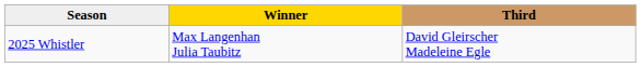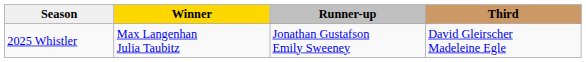 <table class="wikitable sortable" style="width:750px;">
 <tr>
 <th style="width:19%; background:#efefef;">Season</th>
 <th style="width:27%; background:gold">Winner</th>
+<th style="width:27%; background:silver">Runner-up</th>
 <th style="width:27%; background:#CC9966">Third</th>
 </tr>
 <tr>
 <td><a href='#'>2025 Whistler</a></td>
 <td><a href='#'>Max Langenhan</a><br><a href='#'>Julia Taubitz</a><br></td>
+<td><a href='#'>Jonathan Gustafson</a><br><a href='#'>Emily Sweeney</a><br></td>
 <td><a href='#'>David Gleirscher</a><br><a href='#'>Madeleine Egle</a><br></td>
 </tr>
 </table>
